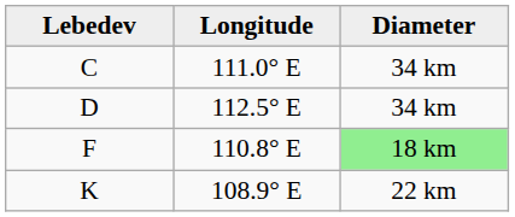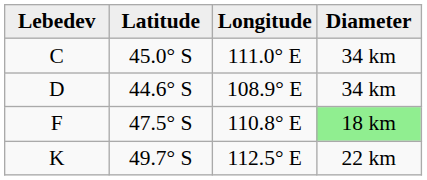 <table class="wikitable">
 <tr>
 <th width="25%" style="background:#eeeeee;">Lebedev</th>
+<th width="25%" style="background:#eeeeee;">Latitude</th>
 <th width="25%" style="background:#eeeeee;">Longitude</th>
 <th width="25%" style="background:#eeeeee;">Diameter</th>
 </tr>
 <tr>
 <td align="center">C</td>
+<td align="center">45.0° S</td>
 <td align="center">111.0° E</td>
 <td align="center">34 km</td>
 </tr>
 <tr>
 <td align="center">D</td>
-<td align="center">112.5° E</td>
+<td align="center">44.6° S</td>
+<td align="center">108.9° E</td>
 <td align="center">34 km</td>
 </tr>
 <tr>
 <td align="center">F</td>
+<td align="center">47.5° S</td>
 <td align="center">110.8° E</td>
 <td align="center" style="background: lightgreen;">18 km</td>
 </tr>
 <tr>
 <td align="center">K</td>
-<td align="center">108.9° E</td>
+<td align="center">49.7° S</td>
+<td align="center">112.5° E</td>
 <td align="center">22 km</td>
 </tr>
 </table>
